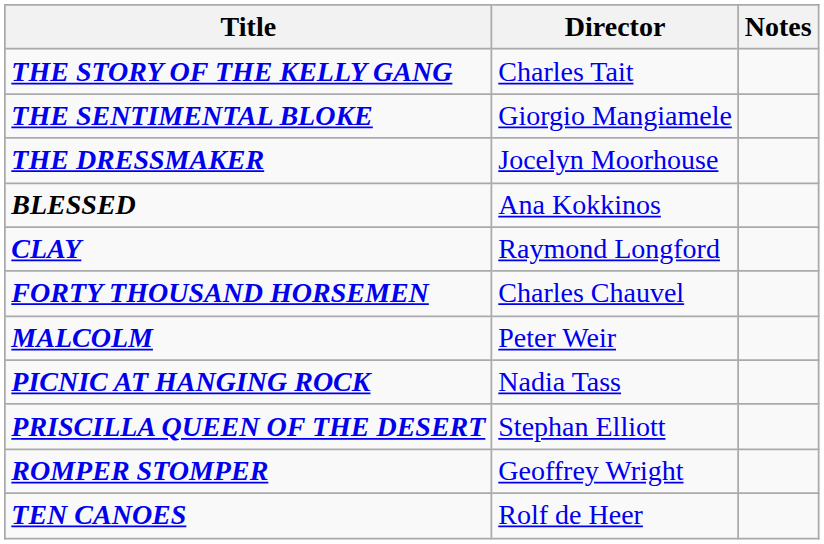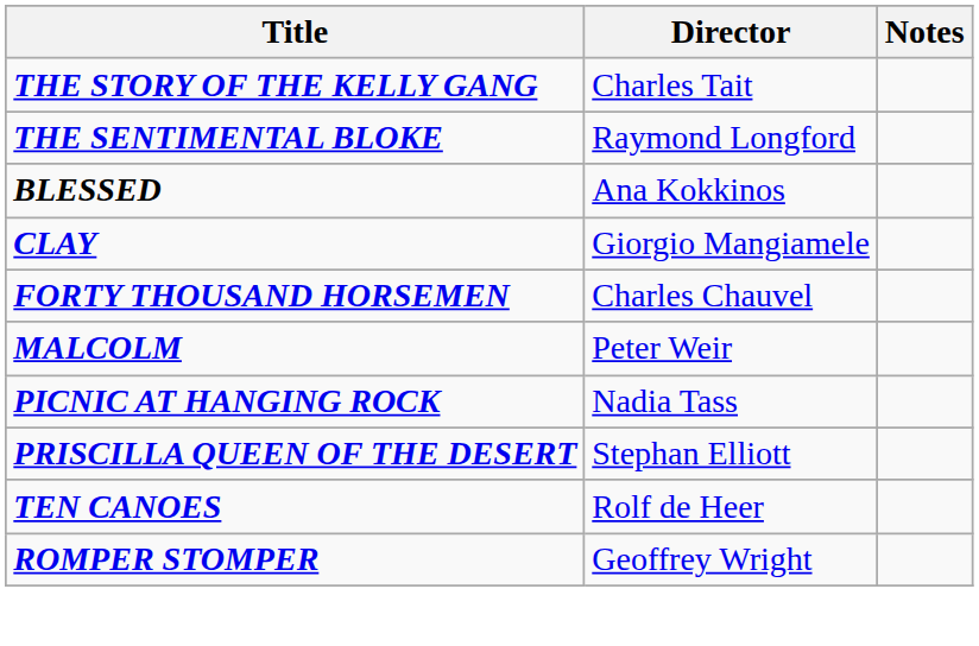 <table class="wikitable">
 <tr>
 <th>Title</th>
 <th>Director</th>
 <th>Notes</th>
 </tr>
 <tr>
 <td><a href='#'><strong><em>THE STORY OF THE KELLY GANG</em></strong></a></td>
 <td><a href='#'>Charles Tait</a></td>
 <td></td>
 </tr>
 <tr>
 <td><a href='#'><strong><em>THE SENTIMENTAL BLOKE</em></strong></a></td>
-<td><a href='#'>Giorgio Mangiamele</a></td>
-<td></td>
-</tr>
-<tr>
-<td><a href='#'><strong><em>THE DRESSMAKER</em></strong></a></td>
-<td><a href='#'>Jocelyn Moorhouse</a></td>
+<td><a href='#'>Raymond Longford</a></td>
 <td></td>
 </tr>
 <tr>
 <td><strong><em>BLESSED</em></strong></td>
 <td><a href='#'>Ana Kokkinos</a></td>
 <td></td>
 </tr>
 <tr>
 <td><a href='#'><strong><em>CLAY</em></strong></a></td>
-<td><a href='#'>Raymond Longford</a></td>
+<td><a href='#'>Giorgio Mangiamele</a></td>
 <td></td>
 </tr>
 <tr>
 <td><a href='#'><strong><em>FORTY THOUSAND HORSEMEN</em></strong></a></td>
 <td><a href='#'>Charles Chauvel</a></td>
 <td></td>
 </tr>
 <tr>
 <td><a href='#'><strong><em>MALCOLM</em></strong></a></td>
 <td><a href='#'>Peter Weir</a></td>
 <td></td>
 </tr>
 <tr>
 <td><a href='#'><strong><em>PICNIC AT HANGING ROCK</em></strong></a></td>
 <td><a href='#'>Nadia Tass</a></td>
 <td></td>
 </tr>
 <tr>
 <td><a href='#'><strong><em>PRISCILLA QUEEN OF THE DESERT</em></strong></a></td>
 <td><a href='#'>Stephan Elliott</a></td>
 <td></td>
 </tr>
 <tr>
+<td><a href='#'><strong><em>TEN CANOES</em></strong></a></td>
+<td><a href='#'>Rolf de Heer</a></td>
+<td></td>
+</tr>
+<tr>
 <td><a href='#'><strong><em>ROMPER STOMPER</em></strong></a></td>
 <td><a href='#'>Geoffrey Wright</a></td>
 <td></td>
 </tr>
-<tr>
-<td><a href='#'><strong><em>TEN CANOES</em></strong></a></td>
-<td><a href='#'>Rolf de Heer</a></td>
-<td></td>
-</tr>
 </table>
